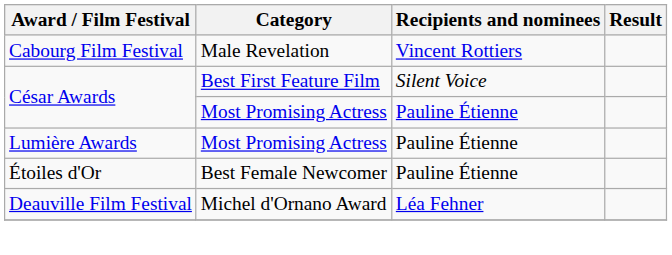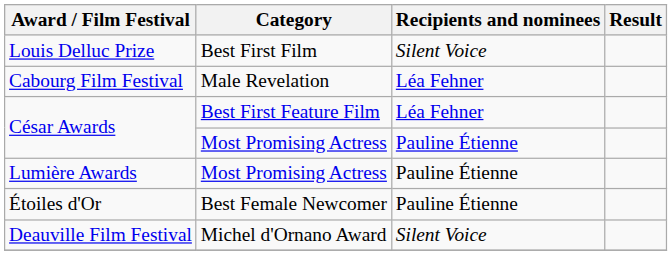 <table class="wikitable plainrowheaders sortable">
 <tr style="background:#ccc; text-align:center;">
 <th scope="col">Award / Film Festival</th>
 <th scope="col">Category</th>
 <th scope="col">Recipients and nominees</th>
 <th scope="col">Result</th>
 </tr>
 <tr>
+<td><a href='#'>Louis Delluc Prize</a></td>
+<td>Best First Film</td>
+<td><em>Silent Voice</em></td>
+<td></td>
+</tr>
+<tr>
 <td><a href='#'>Cabourg Film Festival</a></td>
 <td>Male Revelation</td>
-<td><a href='#'>Vincent Rottiers</a></td>
+<td><a href='#'>Léa Fehner</a></td>
 <td></td>
 </tr>
 <tr>
 <td rowspan=2><a href='#'>César Awards</a></td>
 <td><a href='#'>Best First Feature Film</a></td>
-<td><em>Silent Voice</em></td>
+<td><a href='#'>Léa Fehner</a></td>
 <td></td>
 </tr>
 <tr>
 <td><a href='#'>Most Promising Actress</a></td>
 <td><a href='#'>Pauline Étienne</a></td>
 <td></td>
 </tr>
 <tr>
 <td><a href='#'>Lumière Awards</a></td>
 <td><a href='#'>Most Promising Actress</a></td>
 <td>Pauline Étienne</td>
 <td></td>
 </tr>
 <tr>
 <td>Étoiles d'Or</td>
 <td>Best Female Newcomer</td>
 <td>Pauline Étienne</td>
 <td></td>
 </tr>
 <tr>
 <td><a href='#'>Deauville Film Festival</a></td>
 <td>Michel d'Ornano Award</td>
-<td><a href='#'>Léa Fehner</a></td>
+<td><em>Silent Voice</em></td>
 <td></td>
 </tr>
 <tr>
 </tr>
 </table>
